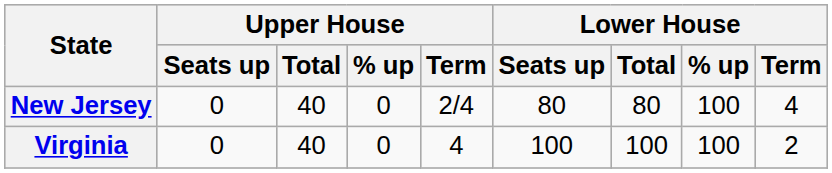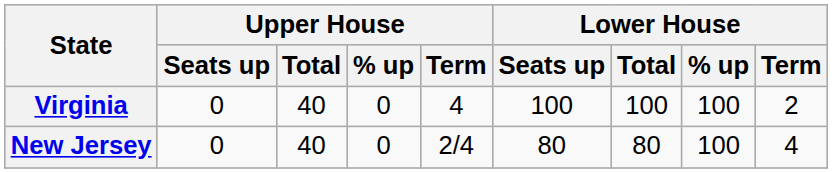 <table class="wikitable sortable plainrowheaders" style="text-align: center;">
 <tr>
 <th rowspan=2>State</th>
 <th colspan=4>Upper House</th>
 <th colspan=4>Lower House</th>
 </tr>
 <tr>
 <th>Seats up</th>
 <th>Total</th>
 <th>% up</th>
 <th>Term</th>
 <th>Seats up</th>
 <th>Total</th>
 <th>% up</th>
 <th>Term</th>
 </tr>
 <tr>
+<th scope="row"><a href='#'>Virginia</a></th>
+<td>0</td>
+<td>40</td>
+<td>0</td>
+<td>4</td>
+<td>100</td>
+<td>100</td>
+<td>100</td>
+<td>2</td>
+</tr>
+<tr>
 <th scope="row"><a href='#'>New Jersey</a></th>
 <td>0</td>
 <td>40</td>
 <td>0</td>
 <td>2/4</td>
 <td>80</td>
 <td>80</td>
 <td>100</td>
 <td>4</td>
 </tr>
-<tr>
-<th scope="row"><a href='#'>Virginia</a></th>
-<td>0</td>
-<td>40</td>
-<td>0</td>
-<td>4</td>
-<td>100</td>
-<td>100</td>
-<td>100</td>
-<td>2</td>
-</tr>
 </table>
